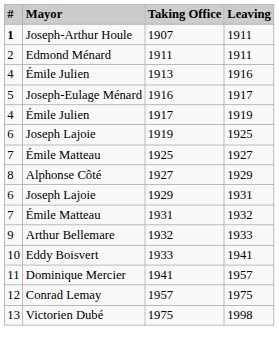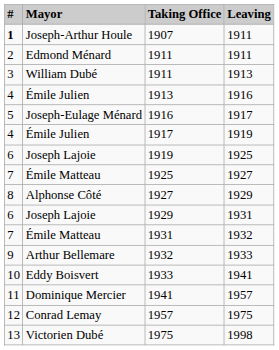 <table class="wikitable">
 <tr>
 <td bgcolor=#cccccc><strong>#</strong></td>
 <td bgcolor=#cccccc><strong>Mayor</strong></td>
 <td bgcolor=#cccccc><strong>Taking Office</strong></td>
 <td bgcolor=#cccccc><strong>Leaving</strong></td>
 </tr>
 <tr>
 <td><strong>1</strong></td>
 <td>Joseph-Arthur Houle</td>
 <td>1907</td>
 <td>1911</td>
 </tr>
 <tr>
 <td>2</td>
 <td>Edmond Ménard</td>
 <td>1911</td>
 <td>1911</td>
+</tr>
+<tr>
+<td>3</td>
+<td>William Dubé</td>
+<td>1911</td>
+<td>1913</td>
 </tr>
 <tr>
 <td>4</td>
 <td>Émile Julien</td>
 <td>1913</td>
 <td>1916</td>
 </tr>
 <tr>
 <td>5</td>
 <td>Joseph-Eulage Ménard</td>
 <td>1916</td>
 <td>1917</td>
 </tr>
 <tr>
 <td>4</td>
 <td>Émile Julien</td>
 <td>1917</td>
 <td>1919</td>
 </tr>
 <tr>
 <td>6</td>
 <td>Joseph Lajoie</td>
 <td>1919</td>
 <td>1925</td>
 </tr>
 <tr>
 <td>7</td>
 <td>Émile Matteau</td>
 <td>1925</td>
 <td>1927</td>
 </tr>
 <tr>
 <td>8</td>
 <td>Alphonse Côté</td>
 <td>1927</td>
 <td>1929</td>
 </tr>
 <tr>
 <td>6</td>
 <td>Joseph Lajoie</td>
 <td>1929</td>
 <td>1931</td>
 </tr>
 <tr>
 <td>7</td>
 <td>Émile Matteau</td>
 <td>1931</td>
 <td>1932</td>
 </tr>
 <tr>
 <td>9</td>
 <td>Arthur Bellemare</td>
 <td>1932</td>
 <td>1933</td>
 </tr>
 <tr>
 <td>10</td>
 <td>Eddy Boisvert</td>
 <td>1933</td>
 <td>1941</td>
 </tr>
 <tr>
 <td>11</td>
 <td>Dominique Mercier</td>
 <td>1941</td>
 <td>1957</td>
 </tr>
 <tr>
 <td>12</td>
 <td>Conrad Lemay</td>
 <td>1957</td>
 <td>1975</td>
 </tr>
 <tr>
 <td>13</td>
 <td>Victorien Dubé</td>
 <td>1975</td>
 <td>1998</td>
 </tr>
 </table>
